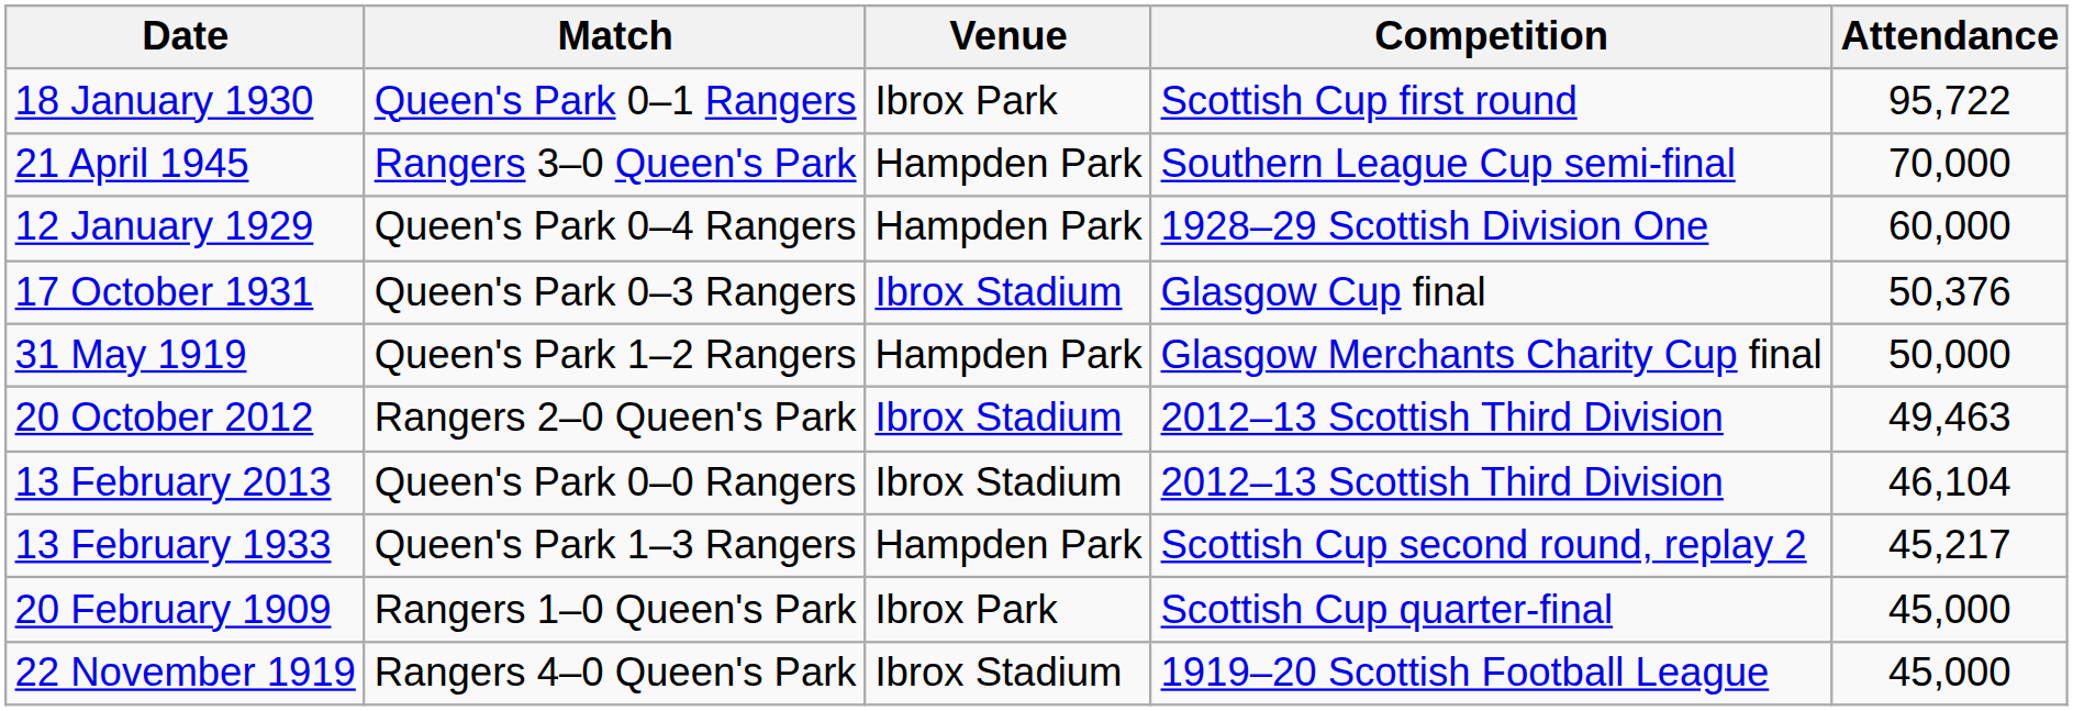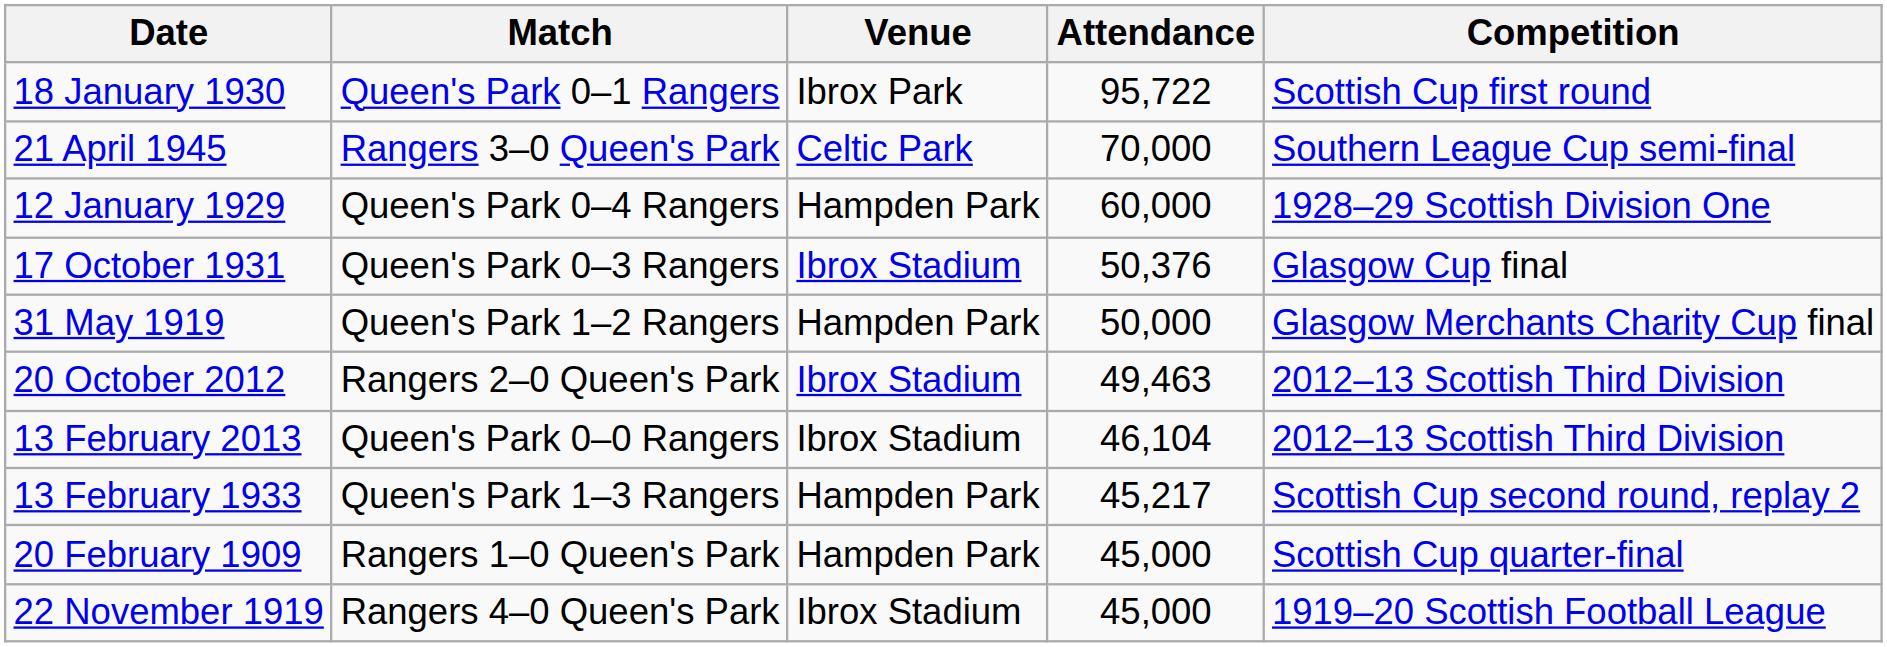 <table class="wikitable" style="text-align: center;">
 <tr>
 <th>Date</th>
 <th>Match</th>
 <th>Venue</th>
+<th>Attendance</th>
 <th>Competition</th>
-<th>Attendance</th>
 </tr>
 <tr>
 <td align="left"><a href='#'>18 January 1930</a></td>
 <td align="left"><a href='#'>Queen's Park</a> 0–1 <a href='#'>Rangers</a></td>
 <td align="left">Ibrox Park</td>
+<td>95,722</td>
 <td align="left"><a href='#'>Scottish Cup first round</a></td>
-<td>95,722</td>
 </tr>
 <tr>
 <td align="left"><a href='#'>21 April 1945</a></td>
 <td align="left"><a href='#'>Rangers</a> 3–0 <a href='#'>Queen's Park</a></td>
-<td align="left">Hampden Park</td>
+<td align="left"><a href='#'>Celtic Park</a></td>
+<td>70,000</td>
 <td align="left"><a href='#'>Southern League Cup semi-final</a></td>
-<td>70,000</td>
 </tr>
 <tr>
 <td align="left"><a href='#'>12 January 1929</a></td>
 <td align="left">Queen's Park 0–4 Rangers</td>
 <td align="left">Hampden Park</td>
+<td>60,000</td>
 <td align="left"><a href='#'>1928–29 Scottish Division One</a></td>
-<td>60,000</td>
 </tr>
 <tr>
 <td align="left"><a href='#'>17 October 1931</a></td>
 <td align="left">Queen's Park 0–3 Rangers</td>
 <td align="left"><a href='#'>Ibrox Stadium</a></td>
+<td>50,376</td>
 <td align="left"><a href='#'>Glasgow Cup</a> final</td>
-<td>50,376</td>
 </tr>
 <tr>
 <td align="left"><a href='#'>31 May 1919</a></td>
 <td align="left">Queen's Park 1–2 Rangers</td>
 <td align="left">Hampden Park</td>
+<td>50,000</td>
 <td align="left"><a href='#'>Glasgow Merchants Charity Cup</a> final</td>
-<td>50,000</td>
 </tr>
 <tr>
 <td align="left"><a href='#'>20 October 2012</a></td>
 <td align="left">Rangers 2–0 Queen's Park</td>
 <td align="left"><a href='#'>Ibrox Stadium</a></td>
+<td>49,463</td>
 <td align="left"><a href='#'>2012–13 Scottish Third Division</a></td>
-<td>49,463</td>
 </tr>
 <tr>
 <td align="left"><a href='#'>13 February 2013</a></td>
 <td align="left">Queen's Park 0–0 Rangers</td>
 <td align="left">Ibrox Stadium</td>
+<td>46,104</td>
 <td align="left"><a href='#'>2012–13 Scottish Third Division</a></td>
-<td>46,104</td>
 </tr>
 <tr>
 <td align="left"><a href='#'>13 February 1933</a></td>
 <td align="left">Queen's Park 1–3 Rangers</td>
 <td align="left">Hampden Park</td>
+<td>45,217</td>
 <td align="left"><a href='#'>Scottish Cup second round, replay 2</a></td>
-<td>45,217</td>
 </tr>
 <tr>
 <td align="left"><a href='#'>20 February 1909</a></td>
 <td align="left">Rangers 1–0 Queen's Park</td>
-<td align="left">Ibrox Park</td>
+<td align="left">Hampden Park</td>
+<td>45,000</td>
 <td align="left"><a href='#'>Scottish Cup quarter-final</a></td>
-<td>45,000</td>
 </tr>
 <tr>
 <td align="left"><a href='#'>22 November 1919</a></td>
 <td align="left">Rangers 4–0 Queen's Park</td>
 <td align="left">Ibrox Stadium</td>
+<td>45,000</td>
 <td align="left"><a href='#'>1919–20 Scottish Football League</a></td>
-<td>45,000</td>
 </tr>
 </table>
